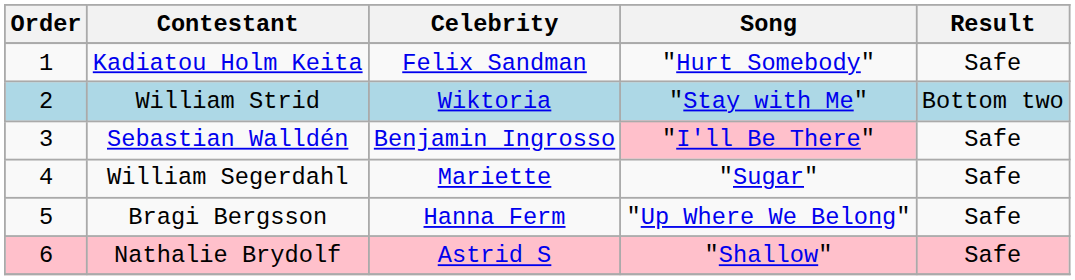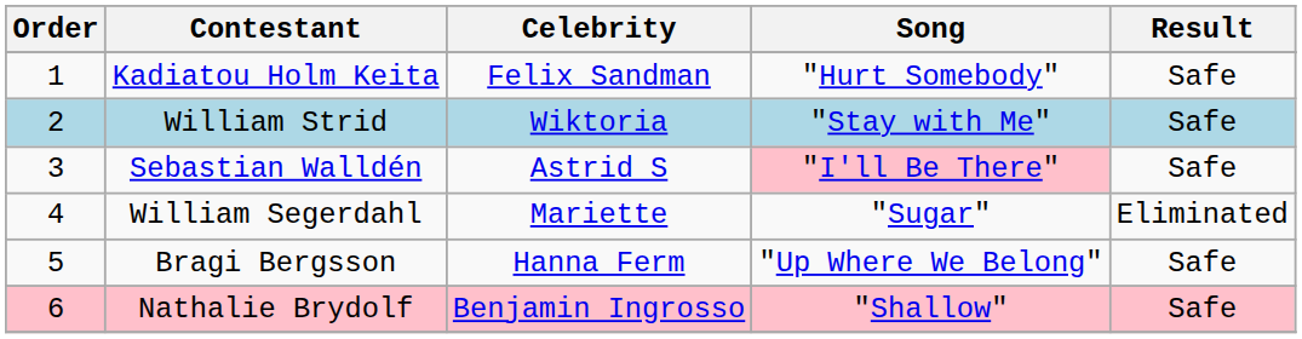 <table class="wikitable plainrowheaders" style="text-align:center;">
 <tr>
 <th scope="col">Order</th>
 <th scope="col">Contestant</th>
 <th scope="col">Celebrity</th>
 <th scope="col">Song</th>
 <th scope="col">Result</th>
 </tr>
 <tr>
 </tr>
 <tr>
 <td>1</td>
 <td scope="row"><a href='#'>Kadiatou Holm Keita</a></td>
 <td><a href='#'>Felix Sandman</a></td>
 <td>"<a href='#'>Hurt Somebody</a>"</td>
 <td>Safe</td>
 </tr>
 <tr style="background:lightblue;">
 <td>2</td>
 <td scope="row">William Strid</td>
 <td><a href='#'>Wiktoria</a></td>
 <td>"<a href='#'>Stay with Me</a>"</td>
-<td>Bottom two</td>
+<td>Safe</td>
 </tr>
 <tr>
 <td>3</td>
 <td scope="row"><a href='#'>Sebastian Walldén</a></td>
-<td><a href='#'>Benjamin Ingrosso</a></td>
+<td><a href='#'>Astrid S</a></td>
 <td style="background: pink;">"<a href='#'>I'll Be There</a>"</td>
 <td>Safe</td>
 </tr>
 <tr>
 <td>4</td>
 <td scope="row">William Segerdahl</td>
 <td><a href='#'>Mariette</a></td>
 <td>"<a href='#'>Sugar</a>"</td>
-<td>Safe</td>
+<td>Eliminated</td>
 </tr>
 <tr>
 <td>5</td>
 <td scope="row">Bragi Bergsson</td>
 <td><a href='#'>Hanna Ferm</a></td>
 <td>"<a href='#'>Up Where We Belong</a>"</td>
 <td>Safe</td>
 </tr>
 <tr style="background:pink;">
 <td>6</td>
 <td scope="row">Nathalie Brydolf</td>
-<td><a href='#'>Astrid S</a></td>
+<td><a href='#'>Benjamin Ingrosso</a></td>
 <td>"<a href='#'>Shallow</a>"</td>
 <td>Safe</td>
 </tr>
 <tr>
 </tr>
 </table>
